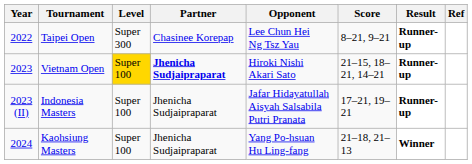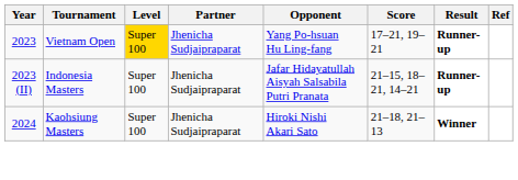 <table class="sortable wikitable" style="font-size: 90%;">
 <tr>
 <th>Year</th>
 <th>Tournament</th>
 <th>Level</th>
 <th>Partner</th>
 <th>Opponent</th>
 <th>Score</th>
 <th>Result</th>
 <th>Ref</th>
 </tr>
 <tr>
-<td align="center"><a href='#'>2022</a></td>
-<td align="left"><a href='#'>Taipei Open</a></td>
-<td align="left">Super 300</td>
-<td align="left"> <a href='#'>Chasinee Korepap</a></td>
-<td align="left"> <a href='#'>Lee Chun Hei</a><br> <a href='#'>Ng Tsz Yau</a></td>
-<td align="left">8–21, 9–21</td>
-<td style="text-align:left; background:white"> <strong>Runner-up</strong></td>
-<td style="text-align:center; background:white"></td>
-</tr>
-<tr>
 <td align="center"><a href='#'>2023</a></td>
 <td align="left"><a href='#'>Vietnam Open</a></td>
 <td align="left" style="background: gold;">Super 100</td>
-<td align="left"><strong> <a href='#'>Jhenicha Sudjaipraparat</a></strong></td>
-<td align="left"> <a href='#'>Hiroki Nishi</a><br> <a href='#'>Akari Sato</a></td>
-<td align="left">21–15, 18–21, 14–21</td>
+<td align="left"> <a href='#'>Jhenicha Sudjaipraparat</a></td>
+<td align="left"> <a href='#'>Yang Po-hsuan</a><br> <a href='#'>Hu Ling-fang</a></td>
+<td align="left">17–21, 19–21</td>
 <td style="text-align:left; background:white"> <strong>Runner-up</strong></td>
 <td style="text-align:center; background:white"></td>
 </tr>
 <tr>
 <td align="center"><a href='#'>2023 (II)</a></td>
 <td align="left"><a href='#'>Indonesia Masters</a></td>
 <td align="left">Super 100</td>
 <td align="left"> Jhenicha Sudjaipraparat</td>
 <td align="left"> <a href='#'>Jafar Hidayatullah</a><br> <a href='#'>Aisyah Salsabila Putri Pranata</a></td>
-<td align="left">17–21, 19–21</td>
+<td align="left">21–15, 18–21, 14–21</td>
 <td style="text-align:left; background:white"> <strong>Runner-up</strong></td>
 <td style="text-align:center; background:white"></td>
 </tr>
 <tr>
 <td align="center"><a href='#'>2024</a></td>
 <td align="left"><a href='#'>Kaohsiung Masters</a></td>
 <td align="left">Super 100</td>
 <td align="left"> Jhenicha Sudjaipraparat</td>
-<td align="left"> <a href='#'>Yang Po-hsuan</a><br> <a href='#'>Hu Ling-fang</a></td>
+<td align="left"> <a href='#'>Hiroki Nishi</a><br> <a href='#'>Akari Sato</a></td>
 <td align="left">21–18, 21–13</td>
 <td style="text-align:left; background:white"> <strong>Winner</strong></td>
 <td style="text-align:center; background:white"></td>
 </tr>
 </table>
